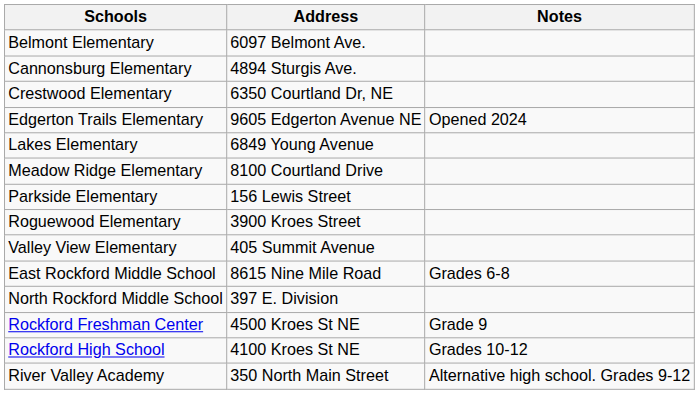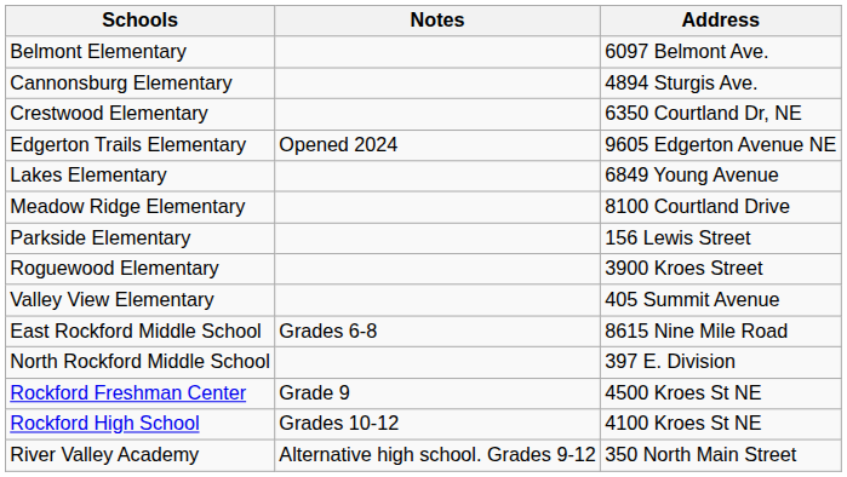 <table class="wikitable">
 <tr>
 <th>Schools</th>
+<th>Notes</th>
 <th>Address</th>
-<th>Notes</th>
 </tr>
 <tr>
 <td>Belmont Elementary</td>
+<td></td>
 <td>6097 Belmont Ave.</td>
-<td></td>
 </tr>
 <tr>
 <td>Cannonsburg Elementary</td>
+<td></td>
 <td>4894 Sturgis Ave.</td>
-<td></td>
 </tr>
 <tr>
 <td>Crestwood Elementary</td>
+<td></td>
 <td>6350 Courtland Dr, NE</td>
-<td></td>
 </tr>
 <tr>
 <td>Edgerton Trails Elementary</td>
+<td>Opened 2024</td>
 <td>9605 Edgerton Avenue NE</td>
-<td>Opened 2024</td>
 </tr>
 <tr>
 <td>Lakes Elementary</td>
+<td></td>
 <td>6849 Young Avenue</td>
-<td></td>
 </tr>
 <tr>
 <td>Meadow Ridge Elementary</td>
+<td></td>
 <td>8100 Courtland Drive</td>
-<td></td>
 </tr>
 <tr>
 <td>Parkside Elementary</td>
+<td></td>
 <td>156 Lewis Street</td>
-<td></td>
 </tr>
 <tr>
 <td>Roguewood Elementary</td>
+<td></td>
 <td>3900 Kroes Street</td>
-<td></td>
 </tr>
 <tr>
 <td>Valley View Elementary</td>
+<td></td>
 <td>405 Summit Avenue</td>
-<td></td>
 </tr>
 <tr>
 <td>East Rockford Middle School</td>
+<td>Grades 6-8</td>
 <td>8615 Nine Mile Road</td>
-<td>Grades 6-8</td>
 </tr>
 <tr>
 <td>North Rockford Middle School</td>
+<td></td>
 <td>397 E. Division</td>
-<td></td>
 </tr>
 <tr>
 <td><a href='#'>Rockford Freshman Center</a></td>
+<td>Grade 9</td>
 <td>4500 Kroes St NE</td>
-<td>Grade 9</td>
 </tr>
 <tr>
 <td><a href='#'>Rockford High School</a></td>
+<td>Grades 10-12</td>
 <td>4100 Kroes St NE</td>
-<td>Grades 10-12</td>
 </tr>
 <tr>
 <td>River Valley Academy</td>
+<td>Alternative high school. Grades 9-12</td>
 <td>350 North Main Street</td>
-<td>Alternative high school. Grades 9-12</td>
 </tr>
 </table>
